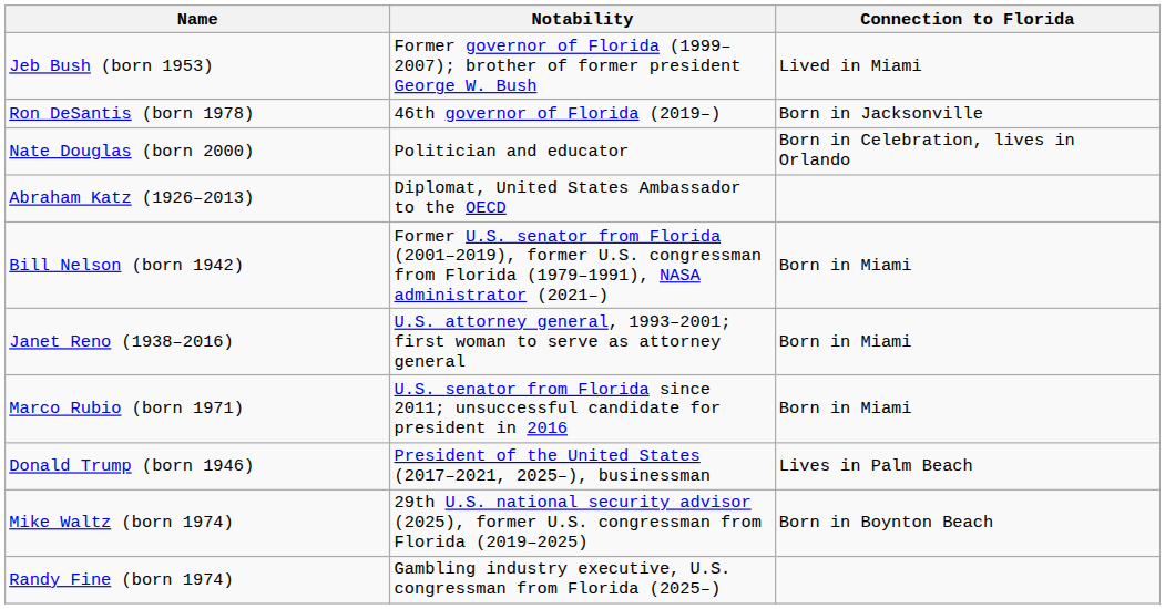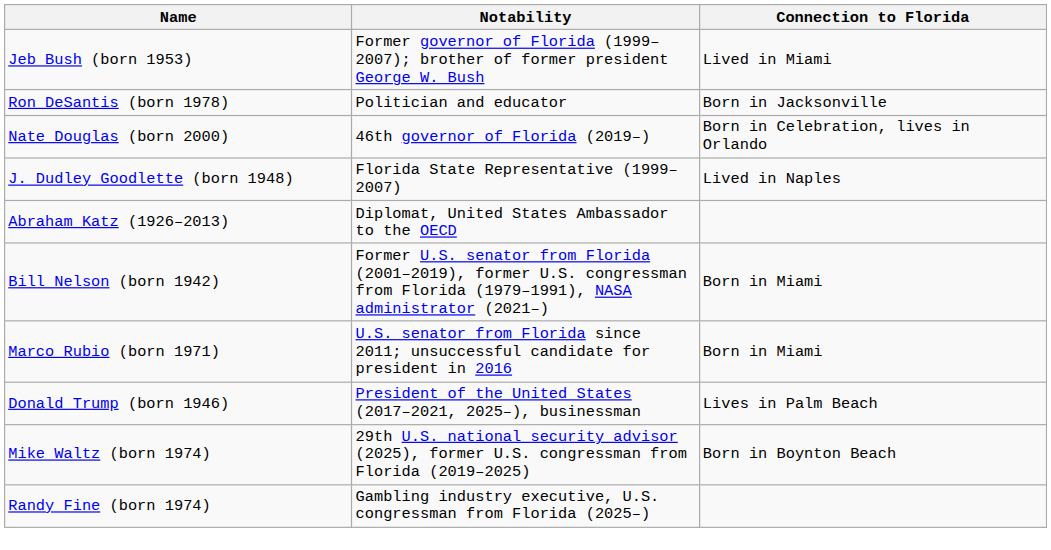 <table class="wikitable" style="width:100%;">
 <tr>
 <th width=33%>Name</th>
 <th width=33%>Notability</th>
 <th width=33%>Connection to Florida</th>
 </tr>
 <tr>
 <td><a href='#'>Jeb Bush</a> (born 1953)</td>
 <td>Former <a href='#'>governor of Florida</a> (1999–2007); brother of former president <a href='#'>George W. Bush</a></td>
 <td>Lived in Miami</td>
 </tr>
 <tr>
 <td><a href='#'>Ron DeSantis</a> (born 1978)</td>
-<td>46th <a href='#'>governor of Florida</a> (2019–)</td>
+<td>Politician and educator</td>
 <td>Born in Jacksonville</td>
 </tr>
 <tr>
 <td><a href='#'>Nate Douglas</a> (born 2000)</td>
-<td>Politician and educator</td>
+<td>46th <a href='#'>governor of Florida</a> (2019–)</td>
 <td>Born in Celebration, lives in Orlando</td>
+</tr>
+<tr>
+<td><a href='#'>J. Dudley Goodlette</a> (born 1948)</td>
+<td>Florida State Representative (1999–2007)</td>
+<td>Lived in Naples</td>
 </tr>
 <tr>
 <td><a href='#'>Abraham Katz</a> (1926–2013)</td>
 <td>Diplomat, United States Ambassador to the <a href='#'>OECD</a></td>
 <td></td>
 </tr>
 <tr>
 <td><a href='#'>Bill Nelson</a> (born 1942)</td>
 <td>Former <a href='#'>U.S. senator from Florida</a> (2001–2019), former U.S. congressman from Florida (1979–1991), <a href='#'>NASA administrator</a> (2021–)</td>
-<td>Born in Miami</td>
-</tr>
-<tr>
-<td><a href='#'>Janet Reno</a> (1938–2016)</td>
-<td><a href='#'>U.S. attorney general</a>, 1993–2001; first woman to serve as attorney general</td>
 <td>Born in Miami</td>
 </tr>
 <tr>
 <td><a href='#'>Marco Rubio</a> (born 1971)</td>
 <td><a href='#'>U.S. senator from Florida</a> since 2011; unsuccessful candidate for president in <a href='#'>2016</a></td>
 <td>Born in Miami</td>
 </tr>
 <tr>
 <td><a href='#'>Donald Trump</a> (born 1946)</td>
 <td><a href='#'>President of the United States</a> (2017–2021, 2025–), businessman</td>
 <td>Lives in Palm Beach</td>
 </tr>
 <tr>
 <td><a href='#'>Mike Waltz</a> (born 1974)</td>
 <td>29th <a href='#'>U.S. national security advisor</a> (2025), former U.S. congressman from Florida (2019–2025)</td>
 <td>Born in Boynton Beach</td>
 </tr>
 <tr>
 <td><a href='#'>Randy Fine</a> (born 1974)</td>
 <td>Gambling industry executive, U.S. congressman from Florida (2025–)</td>
 </tr>
 </table>
